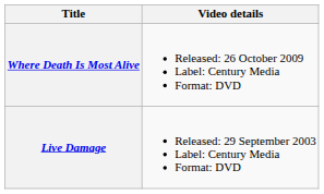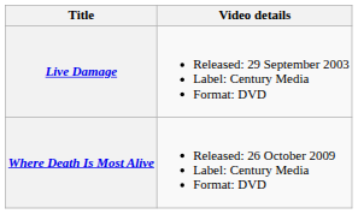 <table class="wikitable plainrowheaders">
 <tr>
 <th scope="col">Title</th>
 <th scope="col">Video details</th>
 </tr>
 <tr>
+<th scope="row"><em><a href='#'>Live Damage</a></em></th>
+<td><br><ul><li>Released: 29 September 2003</li><li>Label: Century Media</li><li>Format: DVD</li></ul></td>
+</tr>
+<tr>
 <th scope="row"><em><a href='#'>Where Death Is Most Alive</a></em></th>
 <td><br><ul><li>Released: 26 October 2009</li><li>Label: Century Media</li><li>Format: DVD</li></ul></td>
 </tr>
-<tr>
-<th scope="row"><em><a href='#'>Live Damage</a></em></th>
-<td><br><ul><li>Released: 29 September 2003</li><li>Label: Century Media</li><li>Format: DVD</li></ul></td>
-</tr>
 </table>
